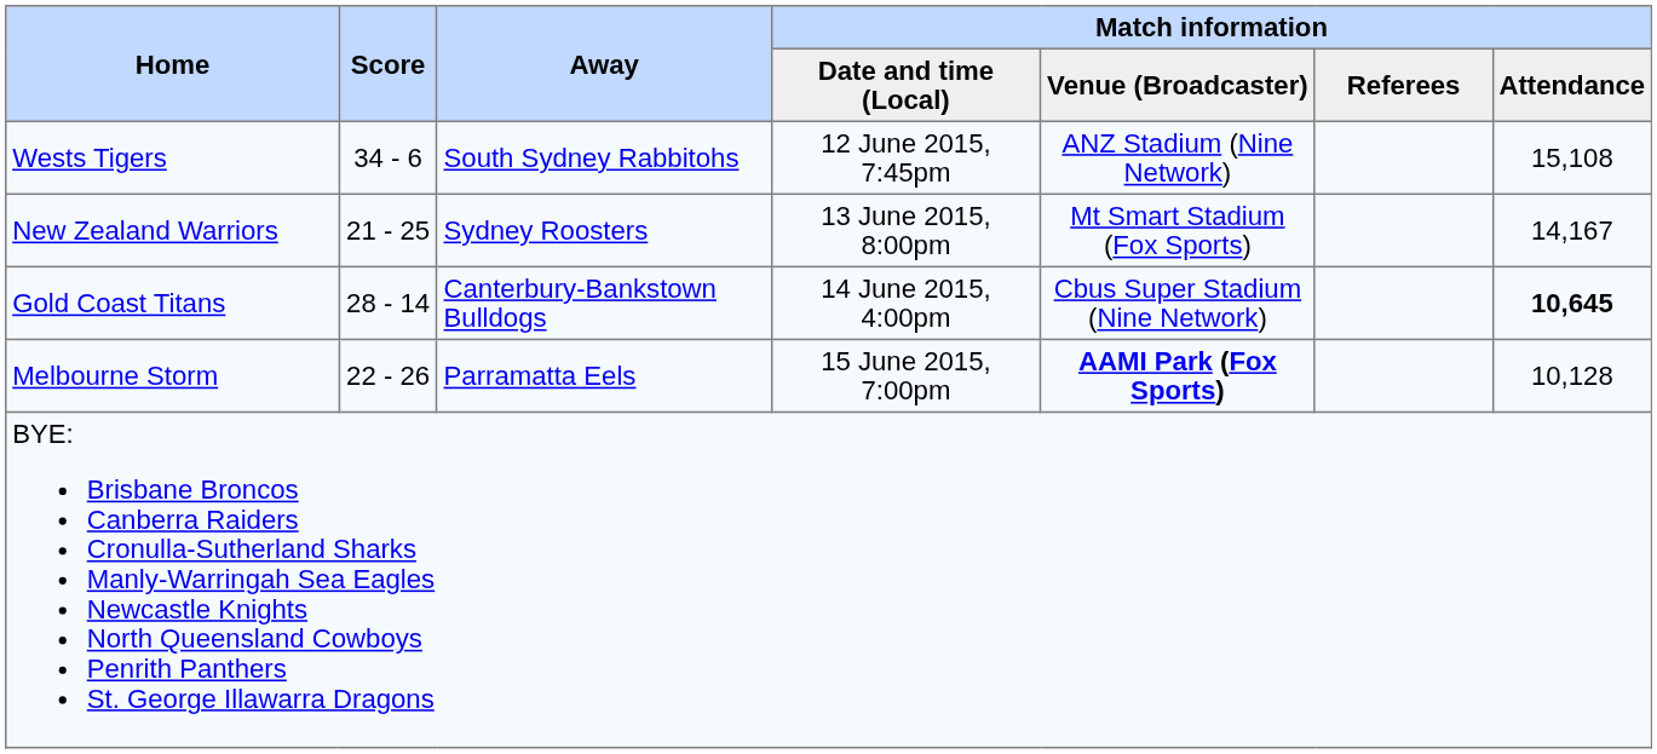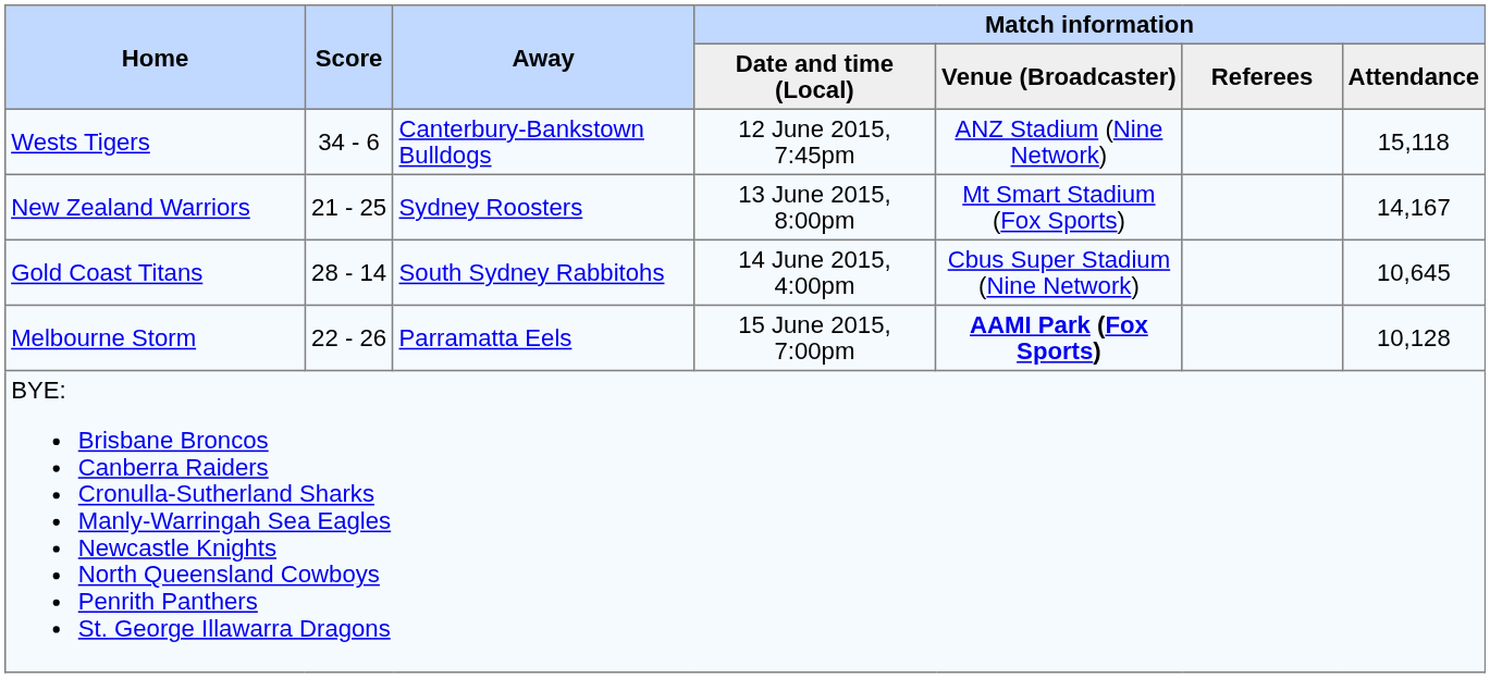 <table border="1" cellpadding="3" cellspacing="0" style="border-collapse:collapse; font-size:90%; width:100%;">
 <tr style="background:#c1d8ff;">
 <th rowspan="2" style="width:21%;">Home</th>
 <th rowspan="2" style="width:6%;">Score</th>
 <th rowspan="2" style="width:21%;">Away</th>
 <th colspan=6>Match information</th>
 </tr>
 <tr style="background:#efefef;">
 <th width=17%>Date and time (Local)</th>
 <th width="17%">Venue (Broadcaster)</th>
 <th width=11%>Referees</th>
 <th width=7%>Attendance</th>
 </tr>
 <tr style="text-align:center; background:#f5faff;">
 <td align="left"> <a href='#'>Wests Tigers</a></td>
 <td>34 - 6</td>
-<td align="left"> <a href='#'>South Sydney Rabbitohs</a></td>
+<td align="left"> <a href='#'>Canterbury-Bankstown Bulldogs</a></td>
 <td>12 June 2015, 7:45pm</td>
 <td><a href='#'>ANZ Stadium</a>  (<a href='#'>Nine Network</a>)</td>
 <td></td>
-<td>15,108</td>
+<td>15,118</td>
 </tr>
 <tr style="text-align:center; background:#f5faff;">
 <td align="left"> <a href='#'>New Zealand Warriors</a></td>
 <td>21 - 25</td>
 <td align="left"><a href='#'>Sydney Roosters</a></td>
 <td>13 June 2015, 8:00pm</td>
 <td><a href='#'>Mt Smart Stadium</a> (<a href='#'>Fox Sports</a>)</td>
 <td></td>
 <td>14,167</td>
 </tr>
 <tr style="text-align:center; background:#f5faff;">
 <td align="left"> <a href='#'>Gold Coast Titans</a></td>
 <td>28 - 14</td>
-<td align="left"> <a href='#'>Canterbury-Bankstown Bulldogs</a></td>
+<td align="left"> <a href='#'>South Sydney Rabbitohs</a></td>
 <td>14 June 2015, 4:00pm</td>
 <td><a href='#'>Cbus Super Stadium</a>  (<a href='#'>Nine Network</a>)</td>
 <td></td>
-<td><strong>10,645</strong></td>
+<td>10,645</td>
 </tr>
 <tr style="text-align:center; background:#f5faff;">
 <td align="left"> <a href='#'>Melbourne Storm</a></td>
 <td>22 - 26</td>
 <td align="left"> <a href='#'>Parramatta Eels</a></td>
 <td>15 June 2015, 7:00pm</td>
 <td><strong><a href='#'>AAMI Park</a> (<a href='#'>Fox Sports</a>)</strong></td>
 <td></td>
 <td>10,128</td>
 </tr>
 <tr style="text-align:center; background:#f5faff;">
 <td colspan="7" align="left">BYE:<br><ul><li> <a href='#'>Brisbane Broncos</a></li><li> <a href='#'>Canberra Raiders</a></li><li> <a href='#'>Cronulla-Sutherland Sharks</a></li><li> <a href='#'>Manly-Warringah Sea Eagles</a></li><li> <a href='#'>Newcastle Knights</a></li><li> <a href='#'>North Queensland Cowboys</a></li><li> <a href='#'>Penrith Panthers</a></li><li> <a href='#'>St. George Illawarra Dragons</a></li></ul></td>
 </tr>
 </table>
